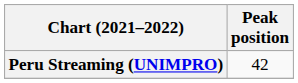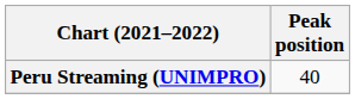 <table class="wikitable sortable plainrowheaders" style="text-align:center">
 <tr>
 <th scope="col">Chart (2021–2022)</th>
 <th scope="col">Peak<br>position</th>
 </tr>
 <tr>
 <th scope="row">Peru Streaming (<a href='#'>UNIMPRO</a>)</th>
-<td>42</td>
+<td>40</td>
 </tr>
 <tr>
 </tr>
 <tr>
 </tr>
 <tr>
 </tr>
 </table>
